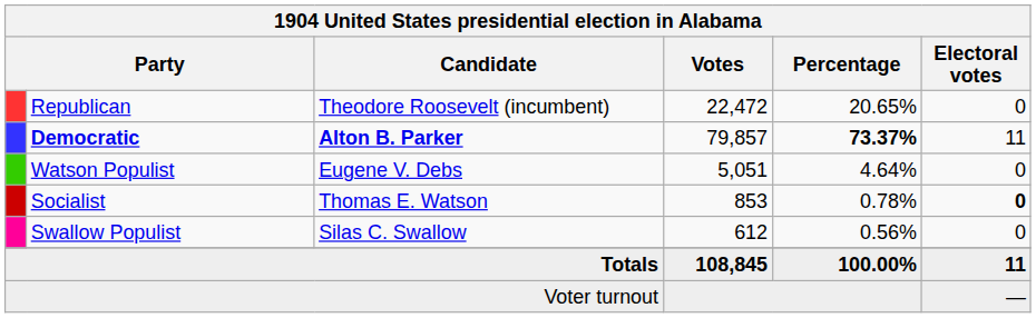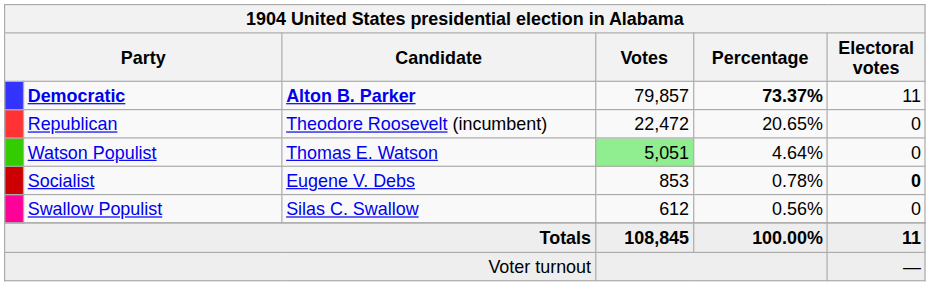 <table class="wikitable" style="font-size: 95%;">
 <tr>
 <th colspan="6">1904 United States presidential election in Alabama</th>
 </tr>
 <tr>
 <th colspan="2" style="width: 15em">Party</th>
 <th style="width: 17em">Candidate</th>
 <th style="width: 5em">Votes</th>
 <th style="width: 7em">Percentage</th>
 <th style="width: 5em">Electoral votes</th>
 </tr>
 <tr>
+<th style="background-color:#3333FF; width: 3px"></th>
+<td style="width: 130px"><strong><a href='#'>Democratic</a></strong></td>
+<td><strong><a href='#'>Alton B. Parker</a></strong></td>
+<td align="right">79,857</td>
+<td align="right"><strong>73.37%</strong></td>
+<td align="right">11</td>
+</tr>
+<tr>
 <th style="background-color:#FF3333; width: 3px"></th>
 <td style="width: 130px"><a href='#'>Republican</a></td>
 <td><a href='#'>Theodore Roosevelt</a> (incumbent)</td>
 <td align="right">22,472</td>
 <td align="right">20.65%</td>
 <td align="right">0</td>
 </tr>
 <tr>
-<th style="background-color:#3333FF; width: 3px"></th>
-<td style="width: 130px"><strong><a href='#'>Democratic</a></strong></td>
-<td><strong><a href='#'>Alton B. Parker</a></strong></td>
-<td align="right">79,857</td>
-<td align="right"><strong>73.37%</strong></td>
-<td align="right">11</td>
-</tr>
-<tr>
 <th style="background-color:#3c0; width: 3px"></th>
 <td style="width: 130px"><a href='#'>Watson Populist</a></td>
-<td><a href='#'>Eugene V. Debs</a></td>
-<td align="right">5,051</td>
+<td><a href='#'>Thomas E. Watson</a></td>
+<td align="right" style="background: lightgreen;">5,051</td>
 <td align="right">4.64%</td>
 <td align="right">0</td>
 </tr>
 <tr>
 <th style="background-color:#c00; width: 3px"></th>
 <td style="width: 130px"><a href='#'>Socialist</a></td>
-<td><a href='#'>Thomas E. Watson</a></td>
+<td><a href='#'>Eugene V. Debs</a></td>
 <td align="right">853</td>
 <td align="right">0.78%</td>
 <td align="right"><strong>0</strong></td>
 </tr>
 <tr>
 <th style="background-color:#f09; width: 3px"></th>
 <td style="width: 130px"><a href='#'>Swallow Populist</a></td>
 <td><a href='#'>Silas C. Swallow</a></td>
 <td align="right">612</td>
 <td align="right">0.56%</td>
 <td align="right">0</td>
 </tr>
 <tr>
 </tr>
 <tr bgcolor="#EEEEEE">
 <td colspan="3" align="right"><strong>Totals</strong></td>
 <td align="right"><strong>108,845</strong></td>
 <td align="right"><strong>100.00%</strong></td>
 <td align="right"><strong>11</strong></td>
 </tr>
 <tr bgcolor="#EEEEEE">
 <td colspan="3" align="right">Voter turnout</td>
 <td colspan="2" align="right"></td>
 <td align="right">—</td>
 </tr>
 </table>
